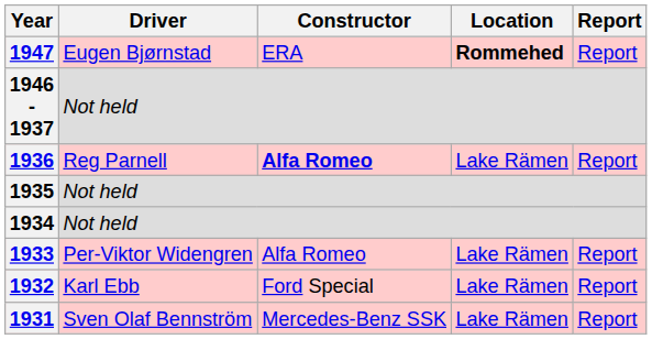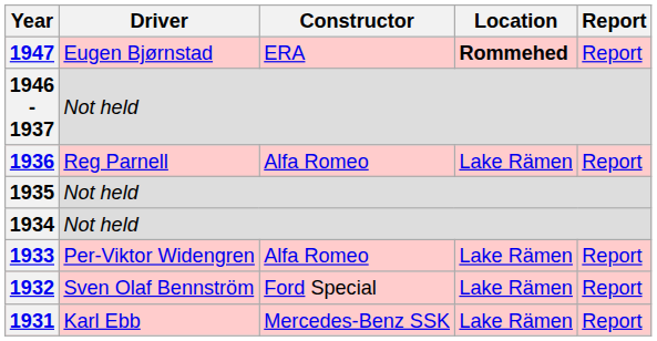 <table class="wikitable" style="font-size: 95%;">
 <tr>
 <th>Year</th>
 <th>Driver</th>
 <th>Constructor</th>
 <th>Location</th>
 <th>Report</th>
 </tr>
 <tr style="background:#FFCCCC;">
 <th><a href='#'>1947</a></th>
 <td> <a href='#'>Eugen Bjørnstad</a></td>
 <td><a href='#'>ERA</a></td>
 <td><strong>Rommehed</strong></td>
 <td><a href='#'>Report</a></td>
 </tr>
 <tr style="background:#DDDDDD;">
 <th>1946<br>-<br>1937</th>
 <td COLSPAN=4><em>Not held</em></td>
 </tr>
 <tr style="background:#FFCCCC;">
 <th><a href='#'>1936</a></th>
 <td> <a href='#'>Reg Parnell</a></td>
-<td><strong><a href='#'>Alfa Romeo</a></strong></td>
+<td><a href='#'>Alfa Romeo</a></td>
 <td><a href='#'>Lake Rämen</a></td>
 <td><a href='#'>Report</a></td>
 </tr>
 <tr style="background:#DDDDDD;">
 <th>1935</th>
 <td COLSPAN=4><em>Not held</em></td>
 </tr>
 <tr style="background:#DDDDDD;">
 <th>1934</th>
 <td COLSPAN=4><em>Not held</em></td>
 </tr>
 <tr style="background:#FFCCCC;">
 <th><a href='#'>1933</a></th>
 <td> <a href='#'>Per-Viktor Widengren</a></td>
 <td><a href='#'>Alfa Romeo</a></td>
 <td><a href='#'>Lake Rämen</a></td>
 <td><a href='#'>Report</a></td>
 </tr>
 <tr style="background:#FFCCCC;">
 <th><a href='#'>1932</a></th>
-<td> <a href='#'>Karl Ebb</a></td>
+<td> <a href='#'>Sven Olaf Bennström</a></td>
 <td><a href='#'>Ford</a> Special</td>
 <td><a href='#'>Lake Rämen</a></td>
 <td><a href='#'>Report</a></td>
 </tr>
 <tr style="background:#FFCCCC;">
 <th><a href='#'>1931</a></th>
-<td> <a href='#'>Sven Olaf Bennström</a></td>
+<td> <a href='#'>Karl Ebb</a></td>
 <td><a href='#'>Mercedes-Benz SSK</a></td>
 <td><a href='#'>Lake Rämen</a></td>
 <td><a href='#'>Report</a></td>
 </tr>
 </table>
